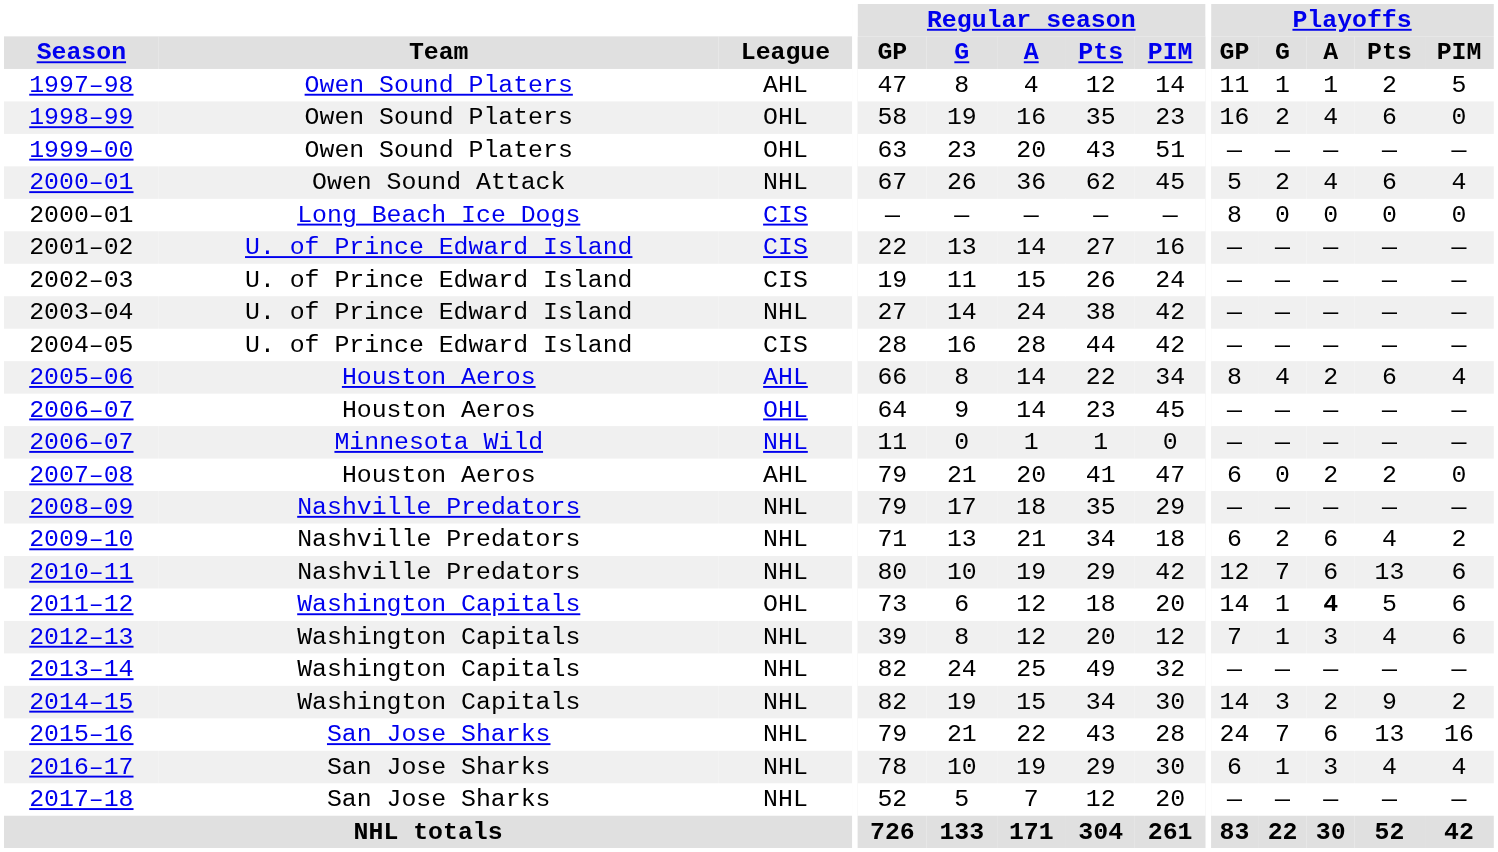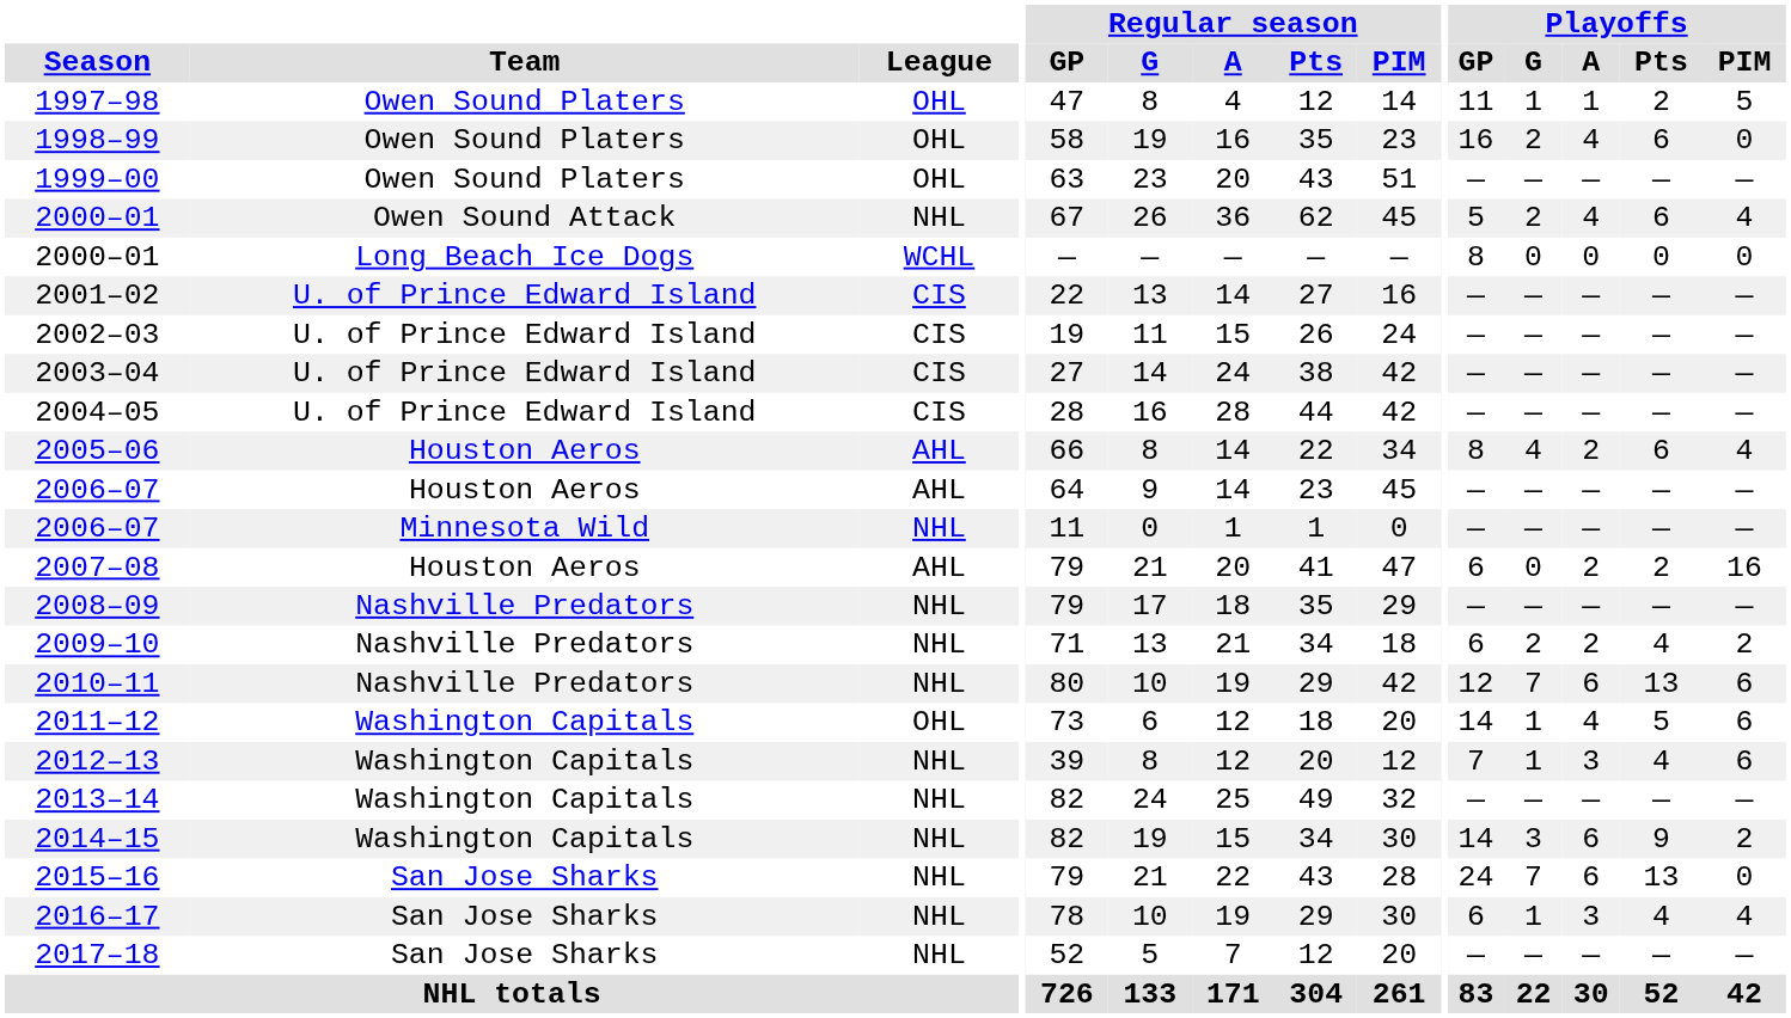 <table border="0" cellpadding="1" cellspacing="0" style="text-align:center; width:60em;">
 <tr bgcolor="#e0e0e0">
 <th colspan="3" bgcolor="#ffffff"></th>
 <th rowspan="99" bgcolor="#ffffff"></th>
 <th colspan="5"><a href='#'>Regular season</a></th>
 <th rowspan="99" bgcolor="#ffffff"></th>
 <th colspan="5"><a href='#'>Playoffs</a></th>
 </tr>
 <tr bgcolor="#e0e0e0">
 <th><a href='#'>Season</a></th>
 <th>Team</th>
 <th>League</th>
 <th>GP</th>
 <th><a href='#'>G</a></th>
 <th><a href='#'>A</a></th>
 <th><a href='#'>Pts</a></th>
 <th><a href='#'>PIM</a></th>
 <th>GP</th>
 <th>G</th>
 <th>A</th>
 <th>Pts</th>
 <th>PIM</th>
 </tr>
 <tr>
 <td><a href='#'>1997–98</a></td>
 <td><a href='#'>Owen Sound Platers</a></td>
-<td>AHL</td>
+<td><a href='#'>OHL</a></td>
 <td>47</td>
 <td>8</td>
 <td>4</td>
 <td>12</td>
 <td>14</td>
 <td>11</td>
 <td>1</td>
 <td>1</td>
 <td>2</td>
 <td>5</td>
 </tr>
 <tr bgcolor="#f0f0f0">
 <td><a href='#'>1998–99</a></td>
 <td>Owen Sound Platers</td>
 <td>OHL</td>
 <td>58</td>
 <td>19</td>
 <td>16</td>
 <td>35</td>
 <td>23</td>
 <td>16</td>
 <td>2</td>
 <td>4</td>
 <td>6</td>
 <td>0</td>
 </tr>
 <tr>
 <td><a href='#'>1999–00</a></td>
 <td>Owen Sound Platers</td>
 <td>OHL</td>
 <td>63</td>
 <td>23</td>
 <td>20</td>
 <td>43</td>
 <td>51</td>
 <td>—</td>
 <td>—</td>
 <td>—</td>
 <td>—</td>
 <td>—</td>
 </tr>
 <tr bgcolor="#f0f0f0">
 <td><a href='#'>2000–01</a></td>
 <td>Owen Sound Attack</td>
 <td>NHL</td>
 <td>67</td>
 <td>26</td>
 <td>36</td>
 <td>62</td>
 <td>45</td>
 <td>5</td>
 <td>2</td>
 <td>4</td>
 <td>6</td>
 <td>4</td>
 </tr>
 <tr>
 <td>2000–01</td>
 <td><a href='#'>Long Beach Ice Dogs</a></td>
-<td><a href='#'>CIS</a></td>
+<td><a href='#'>WCHL</a></td>
 <td>—</td>
 <td>—</td>
 <td>—</td>
 <td>—</td>
 <td>—</td>
 <td>8</td>
 <td>0</td>
 <td>0</td>
 <td>0</td>
 <td>0</td>
 </tr>
 <tr bgcolor="#f0f0f0">
 <td>2001–02</td>
 <td><a href='#'>U. of Prince Edward Island</a></td>
 <td><a href='#'>CIS</a></td>
 <td>22</td>
 <td>13</td>
 <td>14</td>
 <td>27</td>
 <td>16</td>
 <td>—</td>
 <td>—</td>
 <td>—</td>
 <td>—</td>
 <td>—</td>
 </tr>
 <tr>
 <td>2002–03</td>
 <td>U. of Prince Edward Island</td>
 <td>CIS</td>
 <td>19</td>
 <td>11</td>
 <td>15</td>
 <td>26</td>
 <td>24</td>
 <td>—</td>
 <td>—</td>
 <td>—</td>
 <td>—</td>
 <td>—</td>
 </tr>
 <tr bgcolor="#f0f0f0">
 <td>2003–04</td>
 <td>U. of Prince Edward Island</td>
-<td>NHL</td>
+<td>CIS</td>
 <td>27</td>
 <td>14</td>
 <td>24</td>
 <td>38</td>
 <td>42</td>
 <td>—</td>
 <td>—</td>
 <td>—</td>
 <td>—</td>
 <td>—</td>
 </tr>
 <tr>
 <td>2004–05</td>
 <td>U. of Prince Edward Island</td>
 <td>CIS</td>
 <td>28</td>
 <td>16</td>
 <td>28</td>
 <td>44</td>
 <td>42</td>
 <td>—</td>
 <td>—</td>
 <td>—</td>
 <td>—</td>
 <td>—</td>
 </tr>
 <tr bgcolor="#f0f0f0">
 <td><a href='#'>2005–06</a></td>
 <td><a href='#'>Houston Aeros</a></td>
 <td><a href='#'>AHL</a></td>
 <td>66</td>
 <td>8</td>
 <td>14</td>
 <td>22</td>
 <td>34</td>
 <td>8</td>
 <td>4</td>
 <td>2</td>
 <td>6</td>
 <td>4</td>
 </tr>
 <tr>
 <td><a href='#'>2006–07</a></td>
 <td>Houston Aeros</td>
-<td><a href='#'>OHL</a></td>
+<td>AHL</td>
 <td>64</td>
 <td>9</td>
 <td>14</td>
 <td>23</td>
 <td>45</td>
 <td>—</td>
 <td>—</td>
 <td>—</td>
 <td>—</td>
 <td>—</td>
 </tr>
 <tr bgcolor="#f0f0f0">
 <td><a href='#'>2006–07</a></td>
 <td><a href='#'>Minnesota Wild</a></td>
 <td><a href='#'>NHL</a></td>
 <td>11</td>
 <td>0</td>
 <td>1</td>
 <td>1</td>
 <td>0</td>
 <td>—</td>
 <td>—</td>
 <td>—</td>
 <td>—</td>
 <td>—</td>
 </tr>
 <tr>
 <td><a href='#'>2007–08</a></td>
 <td>Houston Aeros</td>
 <td>AHL</td>
 <td>79</td>
 <td>21</td>
 <td>20</td>
 <td>41</td>
 <td>47</td>
 <td>6</td>
 <td>0</td>
 <td>2</td>
 <td>2</td>
-<td>0</td>
+<td>16</td>
 </tr>
 <tr bgcolor="#f0f0f0">
 <td><a href='#'>2008–09</a></td>
 <td><a href='#'>Nashville Predators</a></td>
 <td>NHL</td>
 <td>79</td>
 <td>17</td>
 <td>18</td>
 <td>35</td>
 <td>29</td>
 <td>—</td>
 <td>—</td>
 <td>—</td>
 <td>—</td>
 <td>—</td>
 </tr>
 <tr>
 <td><a href='#'>2009–10</a></td>
 <td>Nashville Predators</td>
 <td>NHL</td>
 <td>71</td>
 <td>13</td>
 <td>21</td>
 <td>34</td>
 <td>18</td>
 <td>6</td>
 <td>2</td>
-<td>6</td>
+<td>2</td>
 <td>4</td>
 <td>2</td>
 </tr>
 <tr bgcolor="#f0f0f0">
 <td><a href='#'>2010–11</a></td>
 <td>Nashville Predators</td>
 <td>NHL</td>
 <td>80</td>
 <td>10</td>
 <td>19</td>
 <td>29</td>
 <td>42</td>
 <td>12</td>
 <td>7</td>
 <td>6</td>
 <td>13</td>
 <td>6</td>
 </tr>
 <tr>
 <td><a href='#'>2011–12</a></td>
 <td><a href='#'>Washington Capitals</a></td>
 <td>OHL</td>
 <td>73</td>
 <td>6</td>
 <td>12</td>
 <td>18</td>
 <td>20</td>
 <td>14</td>
 <td>1</td>
-<td><strong>4</strong></td>
+<td>4</td>
 <td>5</td>
 <td>6</td>
 </tr>
 <tr bgcolor="#f0f0f0">
 <td><a href='#'>2012–13</a></td>
 <td>Washington Capitals</td>
 <td>NHL</td>
 <td>39</td>
 <td>8</td>
 <td>12</td>
 <td>20</td>
 <td>12</td>
 <td>7</td>
 <td>1</td>
 <td>3</td>
 <td>4</td>
 <td>6</td>
 </tr>
 <tr>
 <td><a href='#'>2013–14</a></td>
 <td>Washington Capitals</td>
 <td>NHL</td>
 <td>82</td>
 <td>24</td>
 <td>25</td>
 <td>49</td>
 <td>32</td>
 <td>—</td>
 <td>—</td>
 <td>—</td>
 <td>—</td>
 <td>—</td>
 </tr>
 <tr bgcolor="#f0f0f0">
 <td><a href='#'>2014–15</a></td>
 <td>Washington Capitals</td>
 <td>NHL</td>
 <td>82</td>
 <td>19</td>
 <td>15</td>
 <td>34</td>
 <td>30</td>
 <td>14</td>
 <td>3</td>
-<td>2</td>
+<td>6</td>
 <td>9</td>
 <td>2</td>
 </tr>
 <tr>
 <td><a href='#'>2015–16</a></td>
 <td><a href='#'>San Jose Sharks</a></td>
 <td>NHL</td>
 <td>79</td>
 <td>21</td>
 <td>22</td>
 <td>43</td>
 <td>28</td>
 <td>24</td>
 <td>7</td>
 <td>6</td>
 <td>13</td>
-<td>16</td>
+<td>0</td>
 </tr>
 <tr bgcolor="#f0f0f0">
 <td><a href='#'>2016–17</a></td>
 <td>San Jose Sharks</td>
 <td>NHL</td>
 <td>78</td>
 <td>10</td>
 <td>19</td>
 <td>29</td>
 <td>30</td>
 <td>6</td>
 <td>1</td>
 <td>3</td>
 <td>4</td>
 <td>4</td>
 </tr>
 <tr>
 <td><a href='#'>2017–18</a></td>
 <td>San Jose Sharks</td>
 <td>NHL</td>
 <td>52</td>
 <td>5</td>
 <td>7</td>
 <td>12</td>
 <td>20</td>
 <td>—</td>
 <td>—</td>
 <td>—</td>
 <td>—</td>
 <td>—</td>
 </tr>
 <tr bgcolor="#e0e0e0">
 <th colspan="3">NHL totals</th>
 <th>726</th>
 <th>133</th>
 <th>171</th>
 <th>304</th>
 <th>261</th>
 <th>83</th>
 <th>22</th>
 <th>30</th>
 <th>52</th>
 <th>42</th>
 </tr>
 </table>
